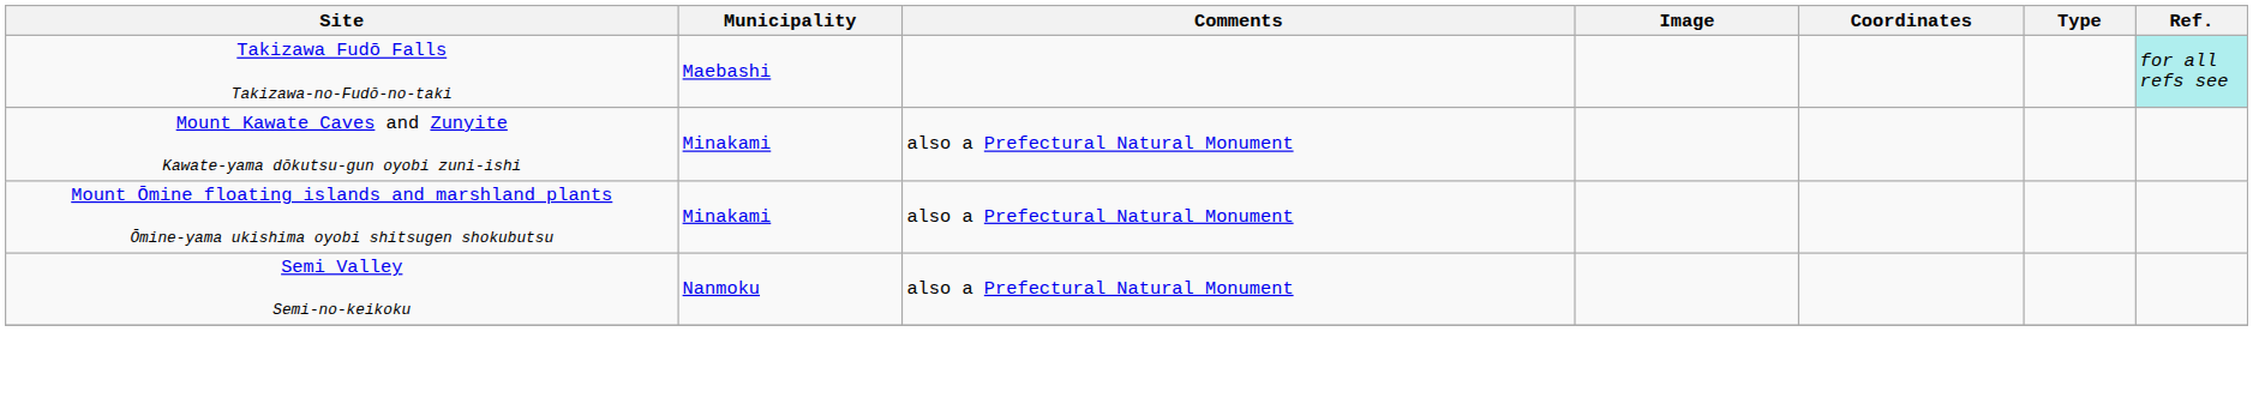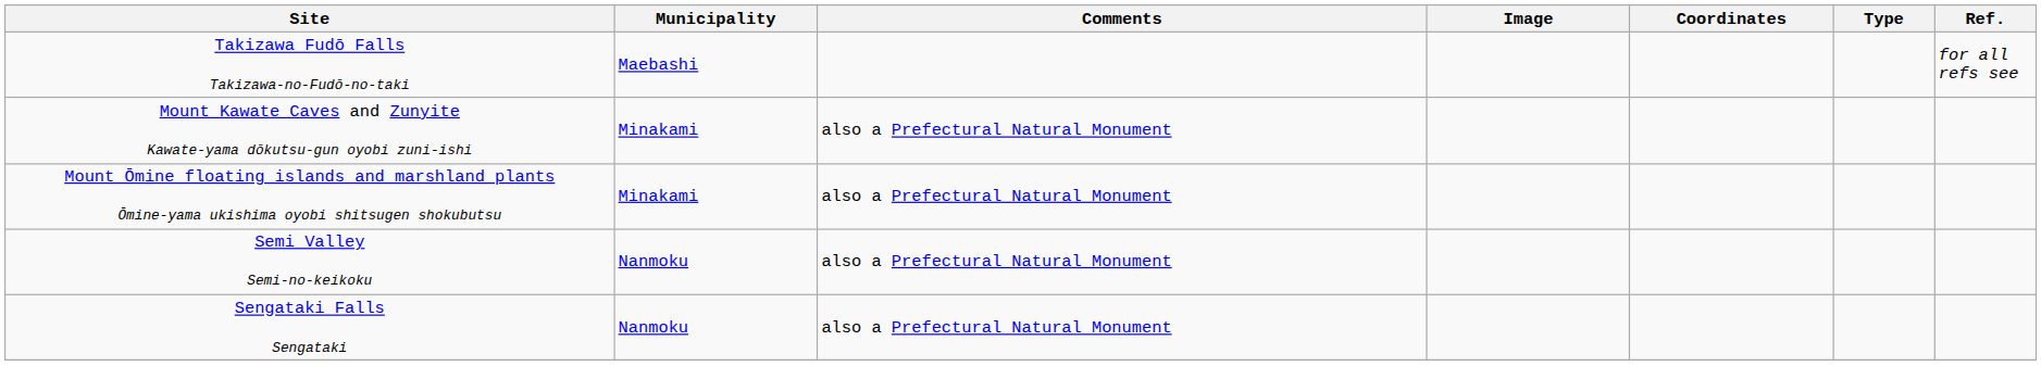 <table class="wikitable sortable"  style="width:100%;">
 <tr>
 <th width="30%" align="left">Site</th>
 <th width="10%" align="left">Municipality</th>
 <th width="30%" align="left" class="unsortable">Comments</th>
 <th width="10%" align="left"  class="unsortable">Image</th>
 <th width="10%" align="left" class="unsortable">Coordinates</th>
 <th width="5%" align="left">Type</th>
 <th width="5%" align="left"  class="unsortable">Ref.</th>
 </tr>
 <tr>
 <td align="center"><a href='#'>Takizawa Fudō Falls</a><br><br><small><em>Takizawa-no-Fudō-no-taki</em></small></td>
 <td><a href='#'>Maebashi</a></td>
 <td></td>
 <td></td>
 <td></td>
 <td></td>
-<td style="background: paleturquoise;"><em>for all refs see</em> </td>
+<td><em>for all refs see</em> </td>
 </tr>
 <tr>
 <td align="center"><a href='#'>Mount Kawate Caves</a> and <a href='#'>Zunyite</a><br><br><small><em>Kawate-yama dōkutsu-gun oyobi zuni-ishi</em></small></td>
 <td><a href='#'>Minakami</a></td>
 <td>also a <a href='#'>Prefectural Natural Monument</a></td>
 <td></td>
 <td></td>
 <td></td>
 <td></td>
 </tr>
 <tr>
 <td align="center"><a href='#'>Mount Ōmine floating islands and marshland plants</a><br><br><small><em>Ōmine-yama ukishima oyobi shitsugen shokubutsu</em></small></td>
 <td><a href='#'>Minakami</a></td>
 <td>also a <a href='#'>Prefectural Natural Monument</a></td>
 <td></td>
 <td></td>
 <td></td>
 <td></td>
 </tr>
 <tr>
 <td align="center"><a href='#'>Semi Valley</a><br><br><small><em>Semi-no-keikoku</em></small></td>
 <td><a href='#'>Nanmoku</a></td>
 <td>also a <a href='#'>Prefectural Natural Monument</a></td>
 <td></td>
 <td></td>
 <td></td>
 <td></td>
 </tr>
+<tr ,>
+<td align="center"><a href='#'>Sengataki Falls</a><br><br><small><em>Sengataki</em></small></td>
+<td><a href='#'>Nanmoku</a></td>
+<td>also a <a href='#'>Prefectural Natural Monument</a></td>
+<td></td>
+<td></td>
+<td></td>
+<td></td>
+</tr>
 <tr>
 </tr>
 </table>
